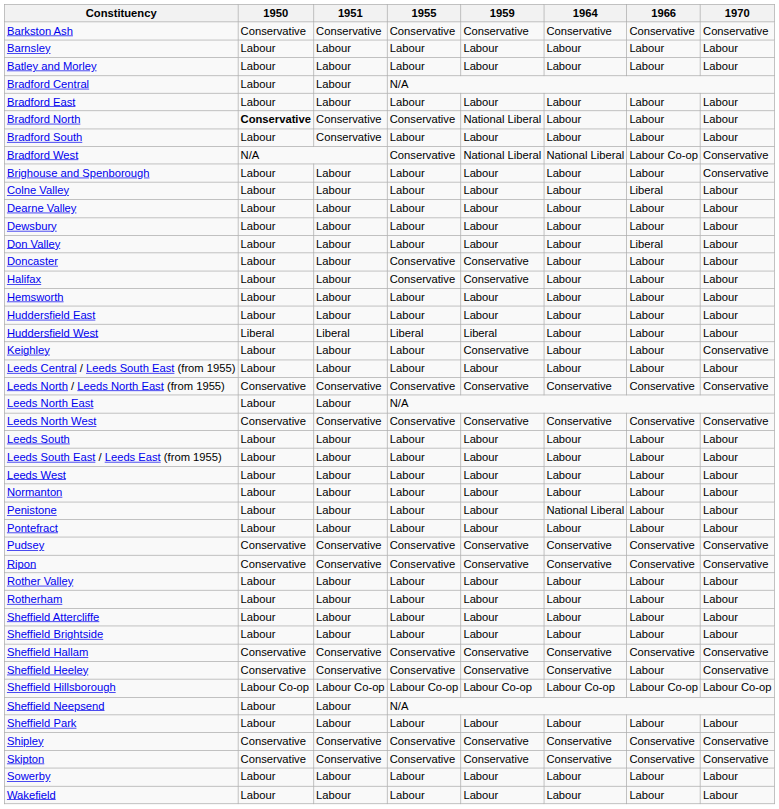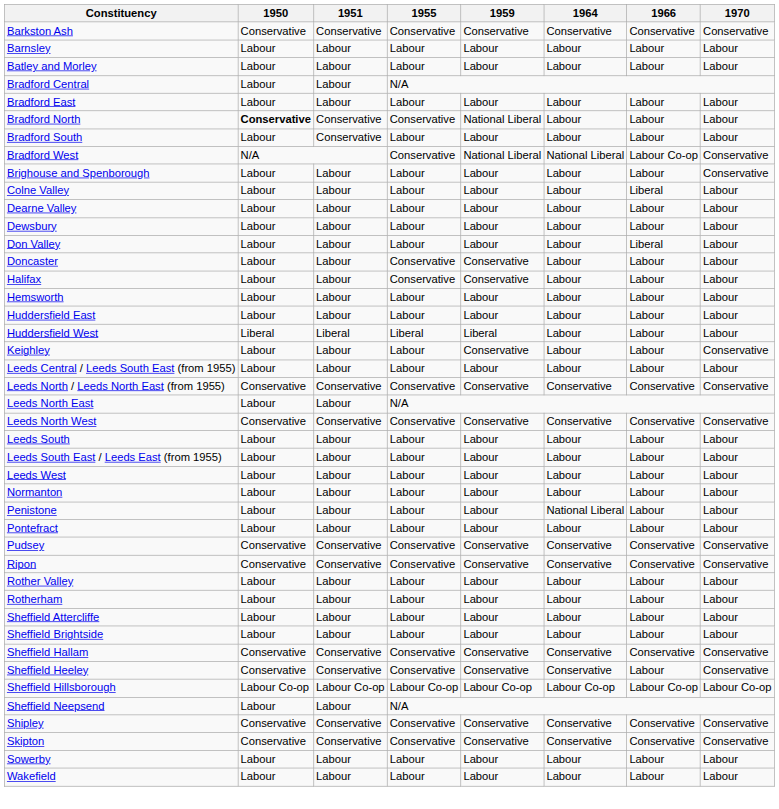 <table class="wikitable sortable">
 <tr>
 <th>Constituency</th>
 <th>1950</th>
 <th>1951</th>
 <th>1955</th>
 <th>1959</th>
 <th>1964</th>
 <th>1966</th>
 <th>1970</th>
 </tr>
 <tr>
 <td><a href='#'>Barkston Ash</a></td>
 <td bgcolor=>Conservative</td>
 <td bgcolor=>Conservative</td>
 <td bgcolor=>Conservative</td>
 <td bgcolor=>Conservative</td>
 <td bgcolor=>Conservative</td>
 <td bgcolor=>Conservative</td>
 <td bgcolor=>Conservative</td>
 </tr>
 <tr>
 <td><a href='#'>Barnsley</a></td>
 <td bgcolor=>Labour</td>
 <td bgcolor=>Labour</td>
 <td bgcolor=>Labour</td>
 <td bgcolor=>Labour</td>
 <td bgcolor=>Labour</td>
 <td bgcolor=>Labour</td>
 <td bgcolor=>Labour</td>
 </tr>
 <tr>
 <td><a href='#'>Batley and Morley</a></td>
 <td bgcolor=>Labour</td>
 <td bgcolor=>Labour</td>
 <td bgcolor=>Labour</td>
 <td bgcolor=>Labour</td>
 <td bgcolor=>Labour</td>
 <td bgcolor=>Labour</td>
 <td bgcolor=>Labour</td>
 </tr>
 <tr>
 <td><a href='#'>Bradford Central</a></td>
 <td bgcolor=>Labour</td>
 <td bgcolor=>Labour</td>
 <td colspan="5">N/A</td>
 </tr>
 <tr>
 <td><a href='#'>Bradford East</a></td>
 <td bgcolor=>Labour</td>
 <td bgcolor=>Labour</td>
 <td bgcolor=>Labour</td>
 <td bgcolor=>Labour</td>
 <td bgcolor=>Labour</td>
 <td bgcolor=>Labour</td>
 <td bgcolor=>Labour</td>
 </tr>
 <tr>
 <td><a href='#'>Bradford North</a></td>
 <td bgcolor=><strong>Conservative</strong></td>
 <td bgcolor=>Conservative</td>
 <td bgcolor=>Conservative</td>
 <td bgcolor=>National Liberal</td>
 <td bgcolor=>Labour</td>
 <td bgcolor=>Labour</td>
 <td bgcolor=>Labour</td>
 </tr>
 <tr>
 <td><a href='#'>Bradford South</a></td>
 <td bgcolor=>Labour</td>
 <td bgcolor=>Conservative</td>
 <td bgcolor=>Labour</td>
 <td bgcolor=>Labour</td>
 <td bgcolor=>Labour</td>
 <td bgcolor=>Labour</td>
 <td bgcolor=>Labour</td>
 </tr>
 <tr>
 <td><a href='#'>Bradford West</a></td>
 <td colspan="2">N/A</td>
 <td bgcolor=>Conservative</td>
 <td bgcolor=>National Liberal</td>
 <td bgcolor=>National Liberal</td>
 <td bgcolor=>Labour Co-op</td>
 <td bgcolor=>Conservative</td>
 </tr>
 <tr>
 <td><a href='#'>Brighouse and Spenborough</a></td>
 <td bgcolor=>Labour</td>
 <td bgcolor=>Labour</td>
 <td bgcolor=>Labour</td>
 <td bgcolor=>Labour</td>
 <td bgcolor=>Labour</td>
 <td bgcolor=>Labour</td>
 <td bgcolor=>Conservative</td>
 </tr>
 <tr>
 <td><a href='#'>Colne Valley</a></td>
 <td bgcolor=>Labour</td>
 <td bgcolor=>Labour</td>
 <td bgcolor=>Labour</td>
 <td bgcolor=>Labour</td>
 <td bgcolor=>Labour</td>
 <td bgcolor=>Liberal</td>
 <td bgcolor=>Labour</td>
 </tr>
 <tr>
 <td><a href='#'>Dearne Valley</a></td>
 <td bgcolor=>Labour</td>
 <td bgcolor=>Labour</td>
 <td bgcolor=>Labour</td>
 <td bgcolor=>Labour</td>
 <td bgcolor=>Labour</td>
 <td bgcolor=>Labour</td>
 <td bgcolor=>Labour</td>
 </tr>
 <tr>
 <td><a href='#'>Dewsbury</a></td>
 <td bgcolor=>Labour</td>
 <td bgcolor=>Labour</td>
 <td bgcolor=>Labour</td>
 <td bgcolor=>Labour</td>
 <td bgcolor=>Labour</td>
 <td bgcolor=>Labour</td>
 <td bgcolor=>Labour</td>
 </tr>
 <tr>
 <td><a href='#'>Don Valley</a></td>
 <td bgcolor=>Labour</td>
 <td bgcolor=>Labour</td>
 <td bgcolor=>Labour</td>
 <td bgcolor=>Labour</td>
 <td bgcolor=>Labour</td>
 <td bgcolor=>Liberal</td>
 <td bgcolor=>Labour</td>
 </tr>
 <tr>
 <td><a href='#'>Doncaster</a></td>
 <td bgcolor=>Labour</td>
 <td bgcolor=>Labour</td>
 <td bgcolor=>Conservative</td>
 <td bgcolor=>Conservative</td>
 <td bgcolor=>Labour</td>
 <td bgcolor=>Labour</td>
 <td bgcolor=>Labour</td>
 </tr>
 <tr>
 <td><a href='#'>Halifax</a></td>
 <td bgcolor=>Labour</td>
 <td bgcolor=>Labour</td>
 <td bgcolor=>Conservative</td>
 <td bgcolor=>Conservative</td>
 <td bgcolor=>Labour</td>
 <td bgcolor=>Labour</td>
 <td bgcolor=>Labour</td>
 </tr>
 <tr>
 <td><a href='#'>Hemsworth</a></td>
 <td bgcolor=>Labour</td>
 <td bgcolor=>Labour</td>
 <td bgcolor=>Labour</td>
 <td bgcolor=>Labour</td>
 <td bgcolor=>Labour</td>
 <td bgcolor=>Labour</td>
 <td bgcolor=>Labour</td>
 </tr>
 <tr>
 <td><a href='#'>Huddersfield East</a></td>
 <td bgcolor=>Labour</td>
 <td bgcolor=>Labour</td>
 <td bgcolor=>Labour</td>
 <td bgcolor=>Labour</td>
 <td bgcolor=>Labour</td>
 <td bgcolor=>Labour</td>
 <td bgcolor=>Labour</td>
 </tr>
 <tr>
 <td><a href='#'>Huddersfield West</a></td>
 <td bgcolor=>Liberal</td>
 <td bgcolor=>Liberal</td>
 <td bgcolor=>Liberal</td>
 <td bgcolor=>Liberal</td>
 <td bgcolor=>Labour</td>
 <td bgcolor=>Labour</td>
 <td bgcolor=>Labour</td>
 </tr>
 <tr>
 <td><a href='#'>Keighley</a></td>
 <td bgcolor=>Labour</td>
 <td bgcolor=>Labour</td>
 <td bgcolor=>Labour</td>
 <td bgcolor=>Conservative</td>
 <td bgcolor=>Labour</td>
 <td bgcolor=>Labour</td>
 <td bgcolor=>Conservative</td>
 </tr>
 <tr>
 <td><a href='#'>Leeds Central</a> / <a href='#'>Leeds South East</a> (from 1955)</td>
 <td bgcolor=>Labour</td>
 <td bgcolor=>Labour</td>
 <td bgcolor=>Labour</td>
 <td bgcolor=>Labour</td>
 <td bgcolor=>Labour</td>
 <td bgcolor=>Labour</td>
 <td bgcolor=>Labour</td>
 </tr>
 <tr>
 <td><a href='#'>Leeds North</a> / <a href='#'>Leeds North East</a> (from 1955)</td>
 <td bgcolor=>Conservative</td>
 <td bgcolor=>Conservative</td>
 <td bgcolor=>Conservative</td>
 <td bgcolor=>Conservative</td>
 <td bgcolor=>Conservative</td>
 <td bgcolor=>Conservative</td>
 <td bgcolor=>Conservative</td>
 </tr>
 <tr>
 <td><a href='#'>Leeds North East</a></td>
 <td bgcolor=>Labour</td>
 <td bgcolor=>Labour</td>
 <td colspan="5">N/A</td>
 </tr>
 <tr>
 <td><a href='#'>Leeds North West</a></td>
 <td bgcolor=>Conservative</td>
 <td bgcolor=>Conservative</td>
 <td bgcolor=>Conservative</td>
 <td bgcolor=>Conservative</td>
 <td bgcolor=>Conservative</td>
 <td bgcolor=>Conservative</td>
 <td bgcolor=>Conservative</td>
 </tr>
 <tr>
 <td><a href='#'>Leeds South</a></td>
 <td bgcolor=>Labour</td>
 <td bgcolor=>Labour</td>
 <td bgcolor=>Labour</td>
 <td bgcolor=>Labour</td>
 <td bgcolor=>Labour</td>
 <td bgcolor=>Labour</td>
 <td bgcolor=>Labour</td>
 </tr>
 <tr>
 <td><a href='#'>Leeds South East</a> / <a href='#'>Leeds East</a> (from 1955)</td>
 <td bgcolor=>Labour</td>
 <td bgcolor=>Labour</td>
 <td bgcolor=>Labour</td>
 <td bgcolor=>Labour</td>
 <td bgcolor=>Labour</td>
 <td bgcolor=>Labour</td>
 <td bgcolor=>Labour</td>
 </tr>
 <tr>
 <td><a href='#'>Leeds West</a></td>
 <td bgcolor=>Labour</td>
 <td bgcolor=>Labour</td>
 <td bgcolor=>Labour</td>
 <td bgcolor=>Labour</td>
 <td bgcolor=>Labour</td>
 <td bgcolor=>Labour</td>
 <td bgcolor=>Labour</td>
 </tr>
 <tr>
 <td><a href='#'>Normanton</a></td>
 <td bgcolor=>Labour</td>
 <td bgcolor=>Labour</td>
 <td bgcolor=>Labour</td>
 <td bgcolor=>Labour</td>
 <td bgcolor=>Labour</td>
 <td bgcolor=>Labour</td>
 <td bgcolor=>Labour</td>
 </tr>
 <tr>
 <td><a href='#'>Penistone</a></td>
 <td bgcolor=>Labour</td>
 <td bgcolor=>Labour</td>
 <td bgcolor=>Labour</td>
 <td bgcolor=>Labour</td>
 <td bgcolor=>National Liberal</td>
 <td bgcolor=>Labour</td>
 <td bgcolor=>Labour</td>
 </tr>
 <tr>
 <td><a href='#'>Pontefract</a></td>
 <td bgcolor=>Labour</td>
 <td bgcolor=>Labour</td>
 <td bgcolor=>Labour</td>
 <td bgcolor=>Labour</td>
 <td bgcolor=>Labour</td>
 <td bgcolor=>Labour</td>
 <td bgcolor=>Labour</td>
 </tr>
 <tr>
 <td><a href='#'>Pudsey</a></td>
 <td bgcolor=>Conservative</td>
 <td bgcolor=>Conservative</td>
 <td bgcolor=>Conservative</td>
 <td bgcolor=>Conservative</td>
 <td bgcolor=>Conservative</td>
 <td bgcolor=>Conservative</td>
 <td bgcolor=>Conservative</td>
 </tr>
 <tr>
 <td><a href='#'>Ripon</a></td>
 <td bgcolor=>Conservative</td>
 <td bgcolor=>Conservative</td>
 <td bgcolor=>Conservative</td>
 <td bgcolor=>Conservative</td>
 <td bgcolor=>Conservative</td>
 <td bgcolor=>Conservative</td>
 <td bgcolor=>Conservative</td>
 </tr>
 <tr>
 <td><a href='#'>Rother Valley</a></td>
 <td bgcolor=>Labour</td>
 <td bgcolor=>Labour</td>
 <td bgcolor=>Labour</td>
 <td bgcolor=>Labour</td>
 <td bgcolor=>Labour</td>
 <td bgcolor=>Labour</td>
 <td bgcolor=>Labour</td>
 </tr>
 <tr>
 <td><a href='#'>Rotherham</a></td>
 <td bgcolor=>Labour</td>
 <td bgcolor=>Labour</td>
 <td bgcolor=>Labour</td>
 <td bgcolor=>Labour</td>
 <td bgcolor=>Labour</td>
 <td bgcolor=>Labour</td>
 <td bgcolor=>Labour</td>
 </tr>
 <tr>
 <td><a href='#'>Sheffield Attercliffe</a></td>
 <td bgcolor=>Labour</td>
 <td bgcolor=>Labour</td>
 <td bgcolor=>Labour</td>
 <td bgcolor=>Labour</td>
 <td bgcolor=>Labour</td>
 <td bgcolor=>Labour</td>
 <td bgcolor=>Labour</td>
 </tr>
 <tr>
 <td><a href='#'>Sheffield Brightside</a></td>
 <td bgcolor=>Labour</td>
 <td bgcolor=>Labour</td>
 <td bgcolor=>Labour</td>
 <td bgcolor=>Labour</td>
 <td bgcolor=>Labour</td>
 <td bgcolor=>Labour</td>
 <td bgcolor=>Labour</td>
 </tr>
 <tr>
 <td><a href='#'>Sheffield Hallam</a></td>
 <td bgcolor=>Conservative</td>
 <td bgcolor=>Conservative</td>
 <td bgcolor=>Conservative</td>
 <td bgcolor=>Conservative</td>
 <td bgcolor=>Conservative</td>
 <td bgcolor=>Conservative</td>
 <td bgcolor=>Conservative</td>
 </tr>
 <tr>
 <td><a href='#'>Sheffield Heeley</a></td>
 <td bgcolor=>Conservative</td>
 <td bgcolor=>Conservative</td>
 <td bgcolor=>Conservative</td>
 <td bgcolor=>Conservative</td>
 <td bgcolor=>Conservative</td>
 <td bgcolor=>Labour</td>
 <td bgcolor=>Conservative</td>
 </tr>
 <tr>
 <td><a href='#'>Sheffield Hillsborough</a></td>
 <td bgcolor=>Labour Co-op</td>
 <td bgcolor=>Labour Co-op</td>
 <td bgcolor=>Labour Co-op</td>
 <td bgcolor=>Labour Co-op</td>
 <td bgcolor=>Labour Co-op</td>
 <td bgcolor=>Labour Co-op</td>
 <td bgcolor=>Labour Co-op</td>
 </tr>
 <tr>
 <td><a href='#'>Sheffield Neepsend</a></td>
 <td bgcolor=>Labour</td>
 <td bgcolor=>Labour</td>
 <td colspan="5">N/A</td>
 </tr>
 <tr>
-<td><a href='#'>Sheffield Park</a></td>
-<td bgcolor=>Labour</td>
-<td bgcolor=>Labour</td>
-<td bgcolor=>Labour</td>
-<td bgcolor=>Labour</td>
-<td bgcolor=>Labour</td>
-<td bgcolor=>Labour</td>
-<td bgcolor=>Labour</td>
-</tr>
-<tr>
 <td><a href='#'>Shipley</a></td>
 <td bgcolor=>Conservative</td>
 <td bgcolor=>Conservative</td>
 <td bgcolor=>Conservative</td>
 <td bgcolor=>Conservative</td>
 <td bgcolor=>Conservative</td>
 <td bgcolor=>Conservative</td>
 <td bgcolor=>Conservative</td>
 </tr>
 <tr>
 <td><a href='#'>Skipton</a></td>
 <td bgcolor=>Conservative</td>
 <td bgcolor=>Conservative</td>
 <td bgcolor=>Conservative</td>
 <td bgcolor=>Conservative</td>
 <td bgcolor=>Conservative</td>
 <td bgcolor=>Conservative</td>
 <td bgcolor=>Conservative</td>
 </tr>
 <tr>
 <td><a href='#'>Sowerby</a></td>
 <td bgcolor=>Labour</td>
 <td bgcolor=>Labour</td>
 <td bgcolor=>Labour</td>
 <td bgcolor=>Labour</td>
 <td bgcolor=>Labour</td>
 <td bgcolor=>Labour</td>
 <td bgcolor=>Labour</td>
 </tr>
 <tr>
 <td><a href='#'>Wakefield</a></td>
 <td bgcolor=>Labour</td>
 <td bgcolor=>Labour</td>
 <td bgcolor=>Labour</td>
 <td bgcolor=>Labour</td>
 <td bgcolor=>Labour</td>
 <td bgcolor=>Labour</td>
 <td bgcolor=>Labour</td>
 </tr>
 </table>
